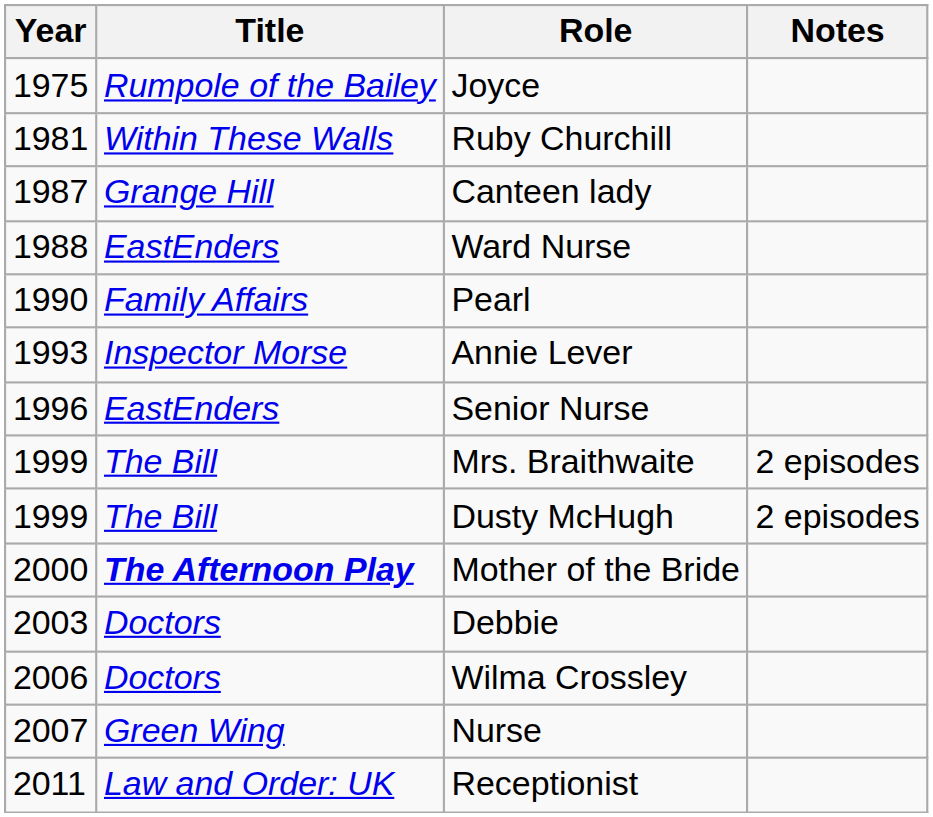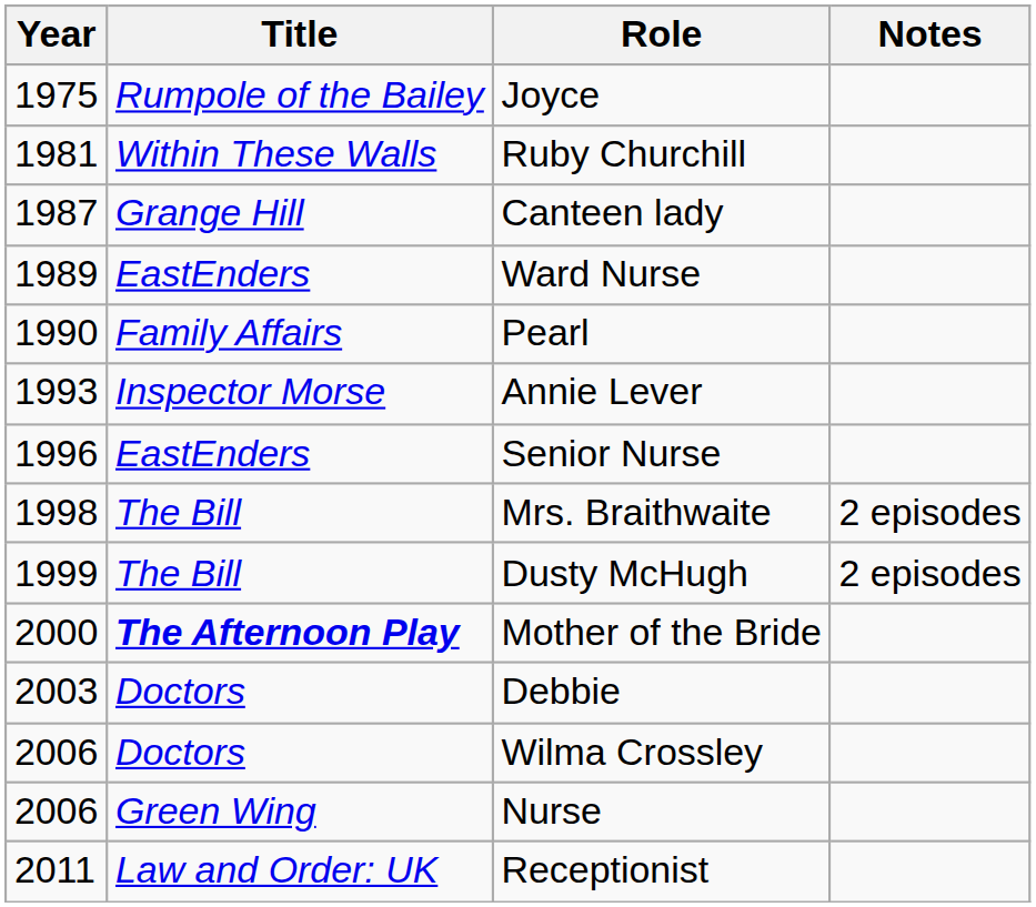 <table class= "wikitable">
 <tr>
 <th>Year</th>
 <th>Title</th>
 <th>Role</th>
 <th>Notes</th>
 </tr>
 <tr>
 <td>1975</td>
 <td><em><a href='#'>Rumpole of the Bailey</a></em></td>
 <td>Joyce</td>
 <td></td>
 </tr>
 <tr>
 <td>1981</td>
 <td><em><a href='#'>Within These Walls</a></em></td>
 <td>Ruby Churchill</td>
 <td></td>
 </tr>
 <tr>
 <td>1987</td>
 <td><em><a href='#'>Grange Hill</a></em></td>
 <td>Canteen lady</td>
 <td></td>
 </tr>
 <tr>
-<td>1988</td>
+<td>1989</td>
 <td><em><a href='#'>EastEnders</a></em></td>
 <td>Ward Nurse</td>
 <td></td>
 </tr>
 <tr>
 <td>1990</td>
 <td><em><a href='#'>Family Affairs</a></em></td>
 <td>Pearl</td>
 <td></td>
 </tr>
 <tr>
 <td>1993</td>
 <td><em><a href='#'>Inspector Morse</a></em></td>
 <td>Annie Lever</td>
 <td></td>
 </tr>
 <tr>
 <td>1996</td>
 <td><em><a href='#'>EastEnders</a></em></td>
 <td>Senior Nurse</td>
 <td></td>
 </tr>
 <tr>
-<td>1999</td>
+<td>1998</td>
 <td><em><a href='#'>The Bill</a></em></td>
 <td>Mrs. Braithwaite</td>
 <td>2 episodes</td>
 </tr>
 <tr>
 <td>1999</td>
 <td><em><a href='#'>The Bill</a></em></td>
 <td>Dusty McHugh</td>
 <td>2 episodes</td>
 </tr>
 <tr>
 <td>2000</td>
 <td><strong><em><a href='#'>The Afternoon Play</a></em></strong></td>
 <td>Mother of the Bride</td>
 <td></td>
 </tr>
 <tr>
 <td>2003</td>
 <td><em><a href='#'>Doctors</a></em></td>
 <td>Debbie</td>
 <td></td>
 </tr>
 <tr>
 <td>2006</td>
 <td><em><a href='#'>Doctors</a></em></td>
 <td>Wilma Crossley</td>
 <td></td>
 </tr>
 <tr>
-<td>2007</td>
+<td>2006</td>
 <td><em><a href='#'>Green Wing</a></em></td>
 <td>Nurse</td>
 <td></td>
 </tr>
 <tr>
 <td>2011</td>
 <td><em><a href='#'>Law and Order: UK</a></em></td>
 <td>Receptionist</td>
 <td></td>
 </tr>
 <tr>
 </tr>
 </table>
